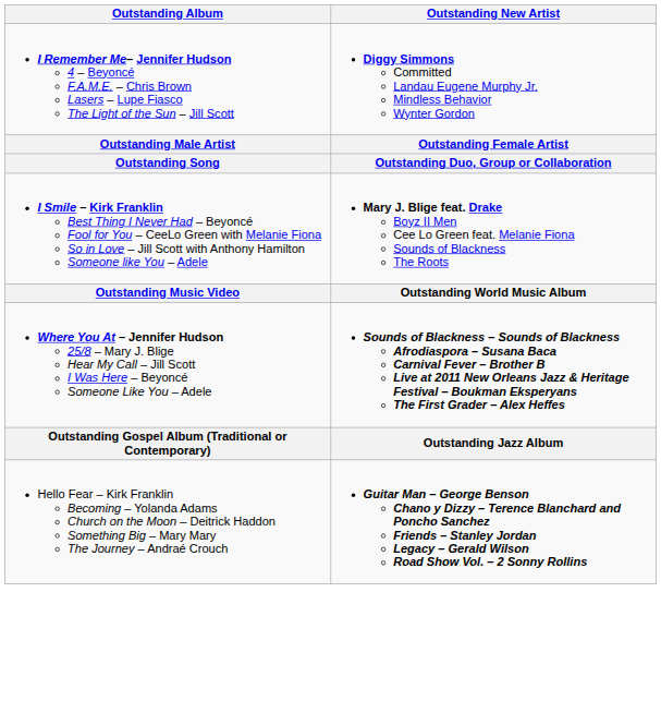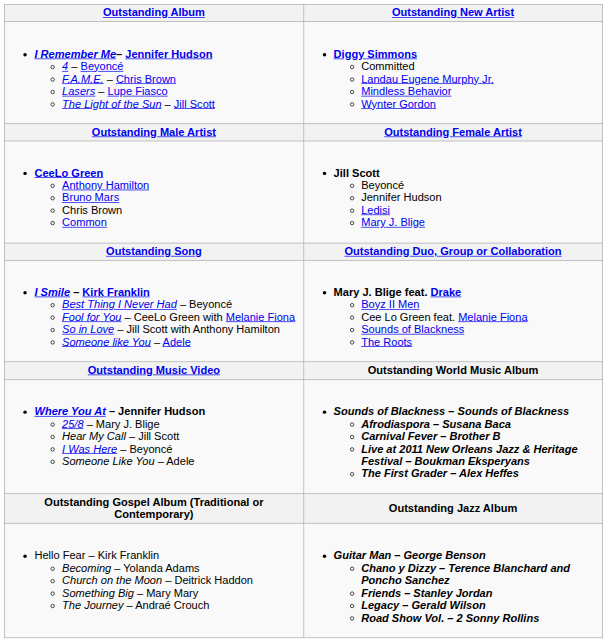 <table class="wikitable">
 <tr>
 <th style="width=50%"><a href='#'>Outstanding Album</a></th>
 <th style="width=50%"><a href='#'>Outstanding New Artist</a></th>
 </tr>
 <tr>
 <td valign="top" width="50%"><br><ul><li><strong><a href='#'><em>I Remember Me</em></a>– <a href='#'>Jennifer Hudson</a></strong><ul><li><a href='#'><em>4</em></a> – <a href='#'>Beyoncé</a></li><li><a href='#'><em>F.A.M.E.</em></a> – <a href='#'>Chris Brown</a></li><li><a href='#'><em>Lasers</em></a> – <a href='#'>Lupe Fiasco</a></li><li><em><a href='#'>The Light of the Sun</a></em> – <a href='#'>Jill Scott</a></li></ul></li></ul></td>
 <td valign="top" width="50%"><br><ul><li><strong><a href='#'>Diggy Simmons</a></strong><ul><li>Committed</li><li><a href='#'>Landau Eugene Murphy Jr.</a></li><li><a href='#'>Mindless Behavior</a></li><li><a href='#'>Wynter Gordon</a></li></ul></li></ul></td>
 </tr>
 <tr>
 <th style="width=50%"><a href='#'>Outstanding Male Artist</a></th>
 <th style="width=50%"><a href='#'>Outstanding Female Artist</a></th>
+</tr>
+<tr>
+<td valign="top" width="50%"><br><ul><li><strong><a href='#'>CeeLo Green</a></strong><ul><li><a href='#'>Anthony Hamilton</a></li><li><a href='#'>Bruno Mars</a></li><li>Chris Brown</li><li><a href='#'>Common</a></li></ul></li></ul></td>
+<td valign="top" width="50%"><br><ul><li><strong>Jill Scott</strong><ul><li>Beyoncé</li><li>Jennifer Hudson</li><li><a href='#'>Ledisi</a></li><li><a href='#'>Mary J. Blige</a></li></ul></li></ul></td>
 </tr>
 <tr>
 <th style="width=50%"><a href='#'>Outstanding Song</a></th>
 <th style="width=50%"><a href='#'>Outstanding Duo, Group or Collaboration</a></th>
 </tr>
 <tr>
 <td valign="top" width="50%"><br><ul><li><a href='#'><strong><em>I Smile</em></strong></a> <strong>– <a href='#'>Kirk Franklin</a></strong><ul><li><em><a href='#'>Best Thing I Never Had</a></em> – Beyoncé</li><li><em><a href='#'>Fool for You</a></em> – CeeLo Green with <a href='#'>Melanie Fiona</a></li><li><a href='#'><em>So in Love</em></a> – Jill Scott with Anthony Hamilton</li><li><a href='#'><em>Someone like You</em></a> – <a href='#'>Adele</a></li></ul></li></ul></td>
 <td valign="top" width="50%"><br><ul><li><strong>Mary J. Blige feat. <a href='#'>Drake</a></strong><ul><li><a href='#'>Boyz II Men</a></li><li>Cee Lo Green feat. <a href='#'>Melanie Fiona</a></li><li><a href='#'>Sounds of Blackness</a></li><li><a href='#'>The Roots</a></li></ul></li></ul></td>
 </tr>
 <tr>
 <th style="width=50%"><a href='#'>Outstanding Music Video</a></th>
 <th style="width=50%">Outstanding <strong>World Music Album</strong></th>
 </tr>
 <tr>
 <td valign="top" width="50%"><br><ul><li><strong><a href='#'><em>Where You At</em></a> – Jennifer Hudson</strong><ul><li><a href='#'><em>25/8</em></a> – Mary J. Blige</li><li><em>Hear My Call</em> – Jill Scott</li><li><a href='#'><em>I Was Here</em></a> – Beyoncé</li><li><em>Someone Like You</em> – Adele</li></ul></li></ul></td>
 <td valign="top" width="50%"><br><ul><li><strong><em>Sounds of Blackness –<em> Sounds of Blackness<strong><ul><li></em>Afrodiaspora<em> – Susana Baca</li><li></em>Carnival Fever –<em> Brother B</li><li></em>Live at 2011 New Orleans Jazz & Heritage Festival<em> – Boukman Eksperyans</li><li></em>The First Grader –<em> Alex Heffes</li></ul></li></ul></td>
 </tr>
 <tr>
 <th style="width=50%">Outstanding Gospel Album </strong>(Traditional or Contemporary)<strong></th>
 <th style="width=50%">Outstanding Jazz Album</th>
 </tr>
 <tr>
 <td valign="top" width="50%"><br><ul><li></em></strong>Hello Fear –</em> Kirk Franklin</strong><ul><li><em>Becoming</em> <em>–</em> Yolanda Adams</li><li><em>Church on the Moon</em> <em>–</em> Deitrick Haddon</li><li><em>Something Big</em> <em>–</em> Mary Mary</li><li><em>The Journey</em> <em>–</em> Andraé Crouch</li></ul></li></ul></td>
 <td valign="top" width="50%"><br><ul><li><strong><em>Guitar Man –<em> George Benson<strong><ul><li></em>Chano y Dizzy<em> – Terence Blanchard and Poncho Sanchez</li><li></em>Friends<em> – Stanley Jordan</li><li></em>Legacy –<em> Gerald Wilson</li><li></em>Road Show Vol. – 2<em> Sonny Rollins</li></ul></li></ul></td>
 </tr>
 </table>
